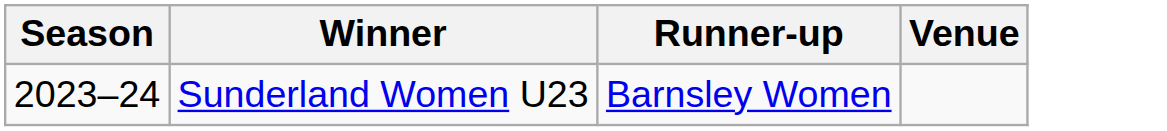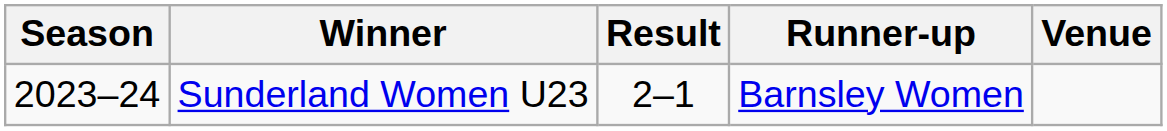 <table class="wikitable">
 <tr>
 <th>Season</th>
 <th>Winner</th>
+<th>Result</th>
 <th>Runner-up</th>
 <th>Venue</th>
 </tr>
 <tr>
 <td>2023–24</td>
 <td align="right"><a href='#'>Sunderland Women</a> U23</td>
+<td style="text-align:center;">2–1</td>
 <td><a href='#'>Barnsley Women</a></td>
 <td></td>
 </tr>
 </table>
